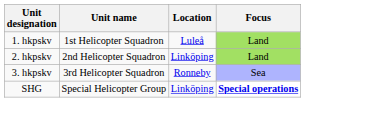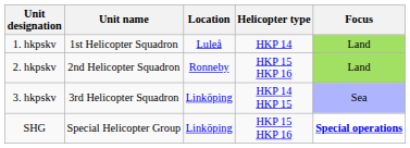 <table class="wikitable">
 <tr>
 <th>Unit<br>designation</th>
 <th>Unit name</th>
 <th>Location</th>
+<th>Helicopter type</th>
 <th>Focus</th>
 </tr>
 <tr>
 <td align="center">1. hkpskv</td>
 <td align="center">1st Helicopter Squadron</td>
 <td align="center"><a href='#'>Luleå</a></td>
+<td align="center"><a href='#'>HKP 14</a></td>
 <td align="center" bgcolor="#a2e063">Land</td>
 </tr>
 <tr>
 <td align="center">2. hkpskv</td>
 <td align="center">2nd Helicopter Squadron</td>
-<td align="center"><a href='#'>Linköping</a></td>
+<td align="center"><a href='#'>Ronneby</a></td>
+<td align="center"><a href='#'>HKP 15</a><br><a href='#'>HKP 16</a></td>
 <td align="center" bgcolor="#a2e063">Land</td>
 </tr>
 <tr>
 <td align="center">3. hkpskv</td>
 <td align="center">3rd Helicopter Squadron</td>
-<td align="center"><a href='#'>Ronneby</a></td>
+<td align="center"><a href='#'>Linköping</a></td>
+<td align="center"><a href='#'>HKP 14</a><br><a href='#'>HKP 15</a></td>
 <td align="center" bgcolor="#aeb4fe">Sea</td>
 </tr>
 <tr>
 <td align="center">SHG</td>
 <td align="center">Special Helicopter Group</td>
 <td align="center"><a href='#'>Linköping</a></td>
+<td align="center"><a href='#'>HKP 15</a><br><a href='#'>HKP 16</a></td>
 <td align="center" bgcolor="#FFFFFF"><strong><a href='#'>Special operations</a></strong></td>
 </tr>
 </table>
